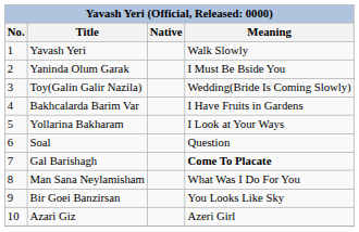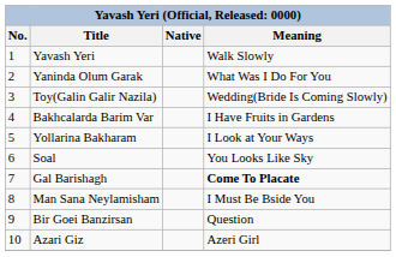 <table class="wikitable">
 <tr>
 <th colspan=5 style="background:#B0C4DE;">Yavash Yeri (Official, Released: 0000)</th>
 </tr>
 <tr>
 <th>No.</th>
 <th>Title</th>
 <th>Native</th>
 <th>Meaning</th>
 </tr>
 <tr>
 <td>1</td>
 <td>Yavash Yeri</td>
 <td></td>
 <td>Walk Slowly</td>
 </tr>
 <tr>
 <td>2</td>
 <td>Yaninda Olum Garak</td>
 <td></td>
-<td>I Must Be Bside You</td>
+<td>What Was I Do For You</td>
 </tr>
 <tr>
 <td>3</td>
 <td>Toy(Galin Galir Nazila)</td>
 <td></td>
 <td>Wedding(Bride Is Coming Slowly)</td>
 </tr>
 <tr>
 <td>4</td>
 <td>Bakhcalarda Barim Var</td>
 <td></td>
 <td>I Have Fruits in Gardens</td>
 </tr>
 <tr>
 <td>5</td>
 <td>Yollarina Bakharam</td>
 <td></td>
 <td>I Look at Your Ways</td>
 </tr>
 <tr>
 <td>6</td>
 <td>Soal</td>
 <td></td>
-<td>Question</td>
+<td>You Looks Like Sky</td>
 </tr>
 <tr>
 <td>7</td>
 <td>Gal Barishagh</td>
 <td></td>
 <td><strong>Come To Placate</strong></td>
 </tr>
 <tr>
 <td>8</td>
 <td>Man Sana Neylamisham</td>
 <td></td>
-<td>What Was I Do For You</td>
+<td>I Must Be Bside You</td>
 </tr>
 <tr>
 <td>9</td>
 <td>Bir Goei Banzirsan</td>
 <td></td>
-<td>You Looks Like Sky</td>
+<td>Question</td>
 </tr>
 <tr>
 <td>10</td>
 <td>Azari Giz</td>
 <td></td>
 <td>Azeri Girl</td>
 </tr>
 <tr>
 </tr>
 </table>
